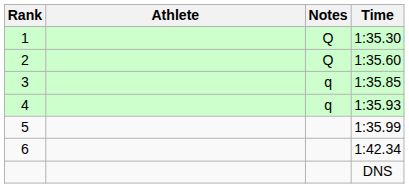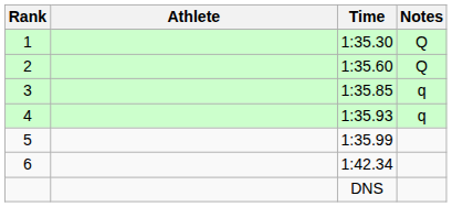 <table class="wikitable" style="text-align:center">
 <tr>
 <th>Rank</th>
 <th Style="width:18em">Athlete</th>
+<th>Time</th>
 <th>Notes</th>
-<th>Time</th>
 </tr>
 <tr style="background:#cfc">
 <td>1</td>
 <td style="text-align:left"></td>
+<td>1:35.30</td>
 <td>Q</td>
-<td>1:35.30</td>
 </tr>
 <tr style="background:#cfc">
 <td>2</td>
 <td style="text-align:left"></td>
+<td>1:35.60</td>
 <td>Q</td>
-<td>1:35.60</td>
 </tr>
 <tr style="background:#cfc">
 <td>3</td>
 <td style="text-align:left"></td>
+<td>1:35.85</td>
 <td>q</td>
-<td>1:35.85</td>
 </tr>
 <tr style="background:#cfc">
 <td>4</td>
 <td style="text-align:left"></td>
+<td>1:35.93</td>
 <td>q</td>
-<td>1:35.93</td>
 </tr>
 <tr>
 <td>5</td>
 <td style="text-align:left"></td>
+<td>1:35.99</td>
 <td></td>
-<td>1:35.99</td>
 </tr>
 <tr>
 <td>6</td>
 <td style="text-align:left"></td>
+<td>1:42.34</td>
 <td></td>
-<td>1:42.34</td>
 </tr>
 <tr>
 <td></td>
 <td style="text-align:left"></td>
+<td>DNS</td>
 <td></td>
-<td>DNS</td>
 </tr>
 </table>
